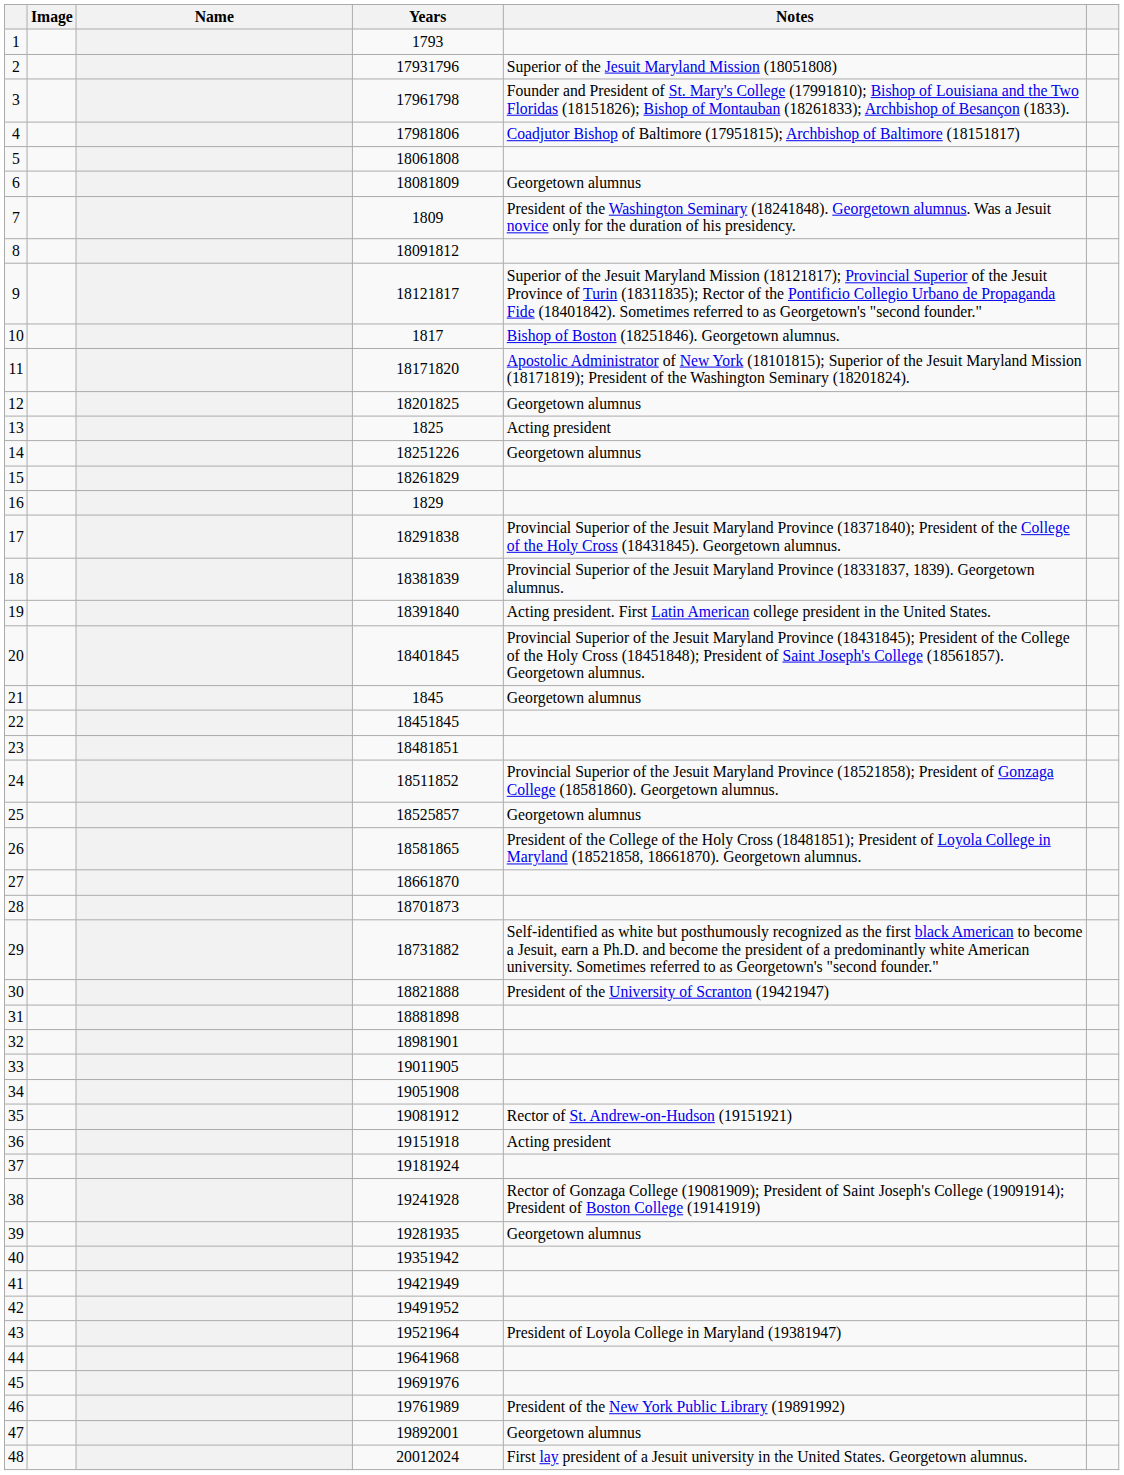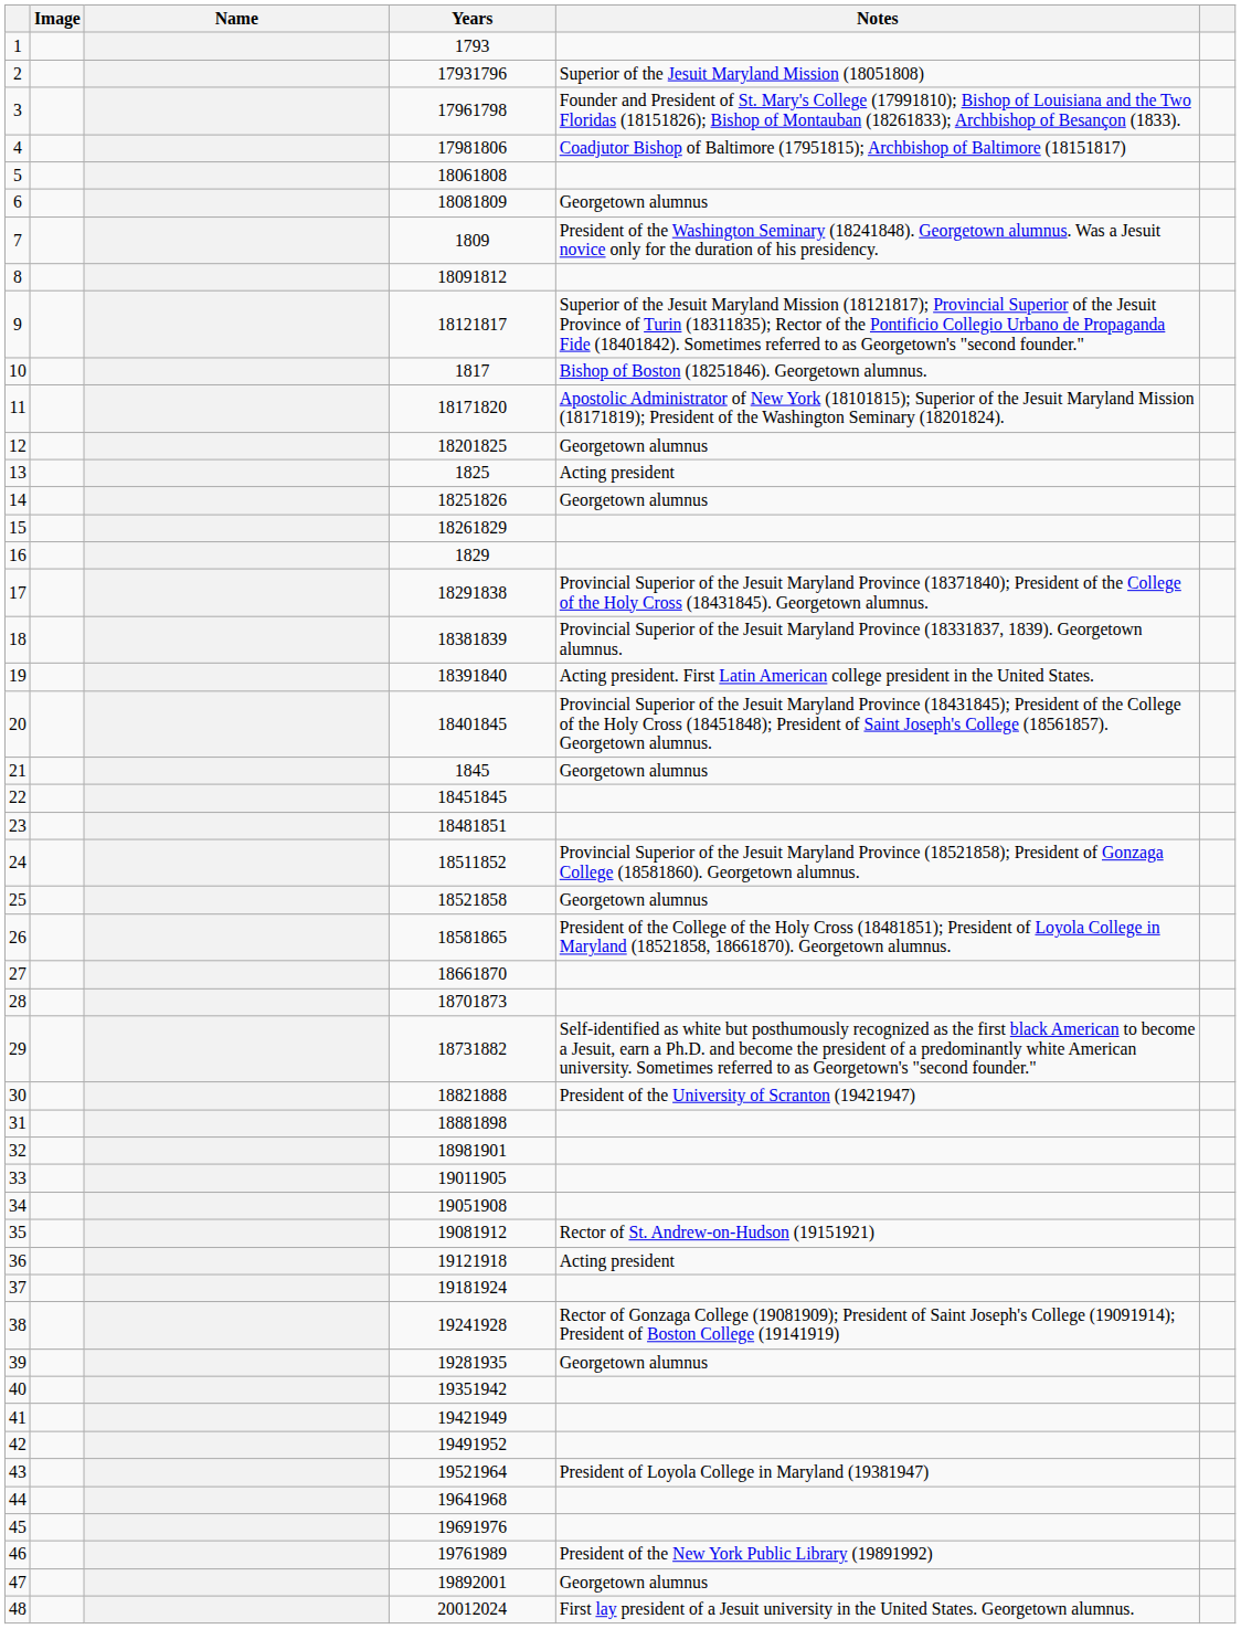 <table class="wikitable sortable plainrowheaders" width="90%">
 <tr>
 <th scope="col" width="2%"; align="center"></th>
 <th scope="col" width="60px"; align="center">Image</th>
 <th scope="col" width="26%"; align="center">Name</th>
 <th scope="col" width="14%"; align="center">Years</th>
 <th scope="col" width="55%"; align="center"; class="unsortable">Notes</th>
 <th scope="col" width="4%"; align="center"; class="unsortable"></th>
 </tr>
 <tr>
 <td align="center">1</td>
 <td></td>
 <th scope="row"> </th>
 <td align="center">1793</td>
 <td></td>
 <td align="center"></td>
 </tr>
 <tr>
 <td align="center">2</td>
 <td></td>
 <th scope="row"> </th>
 <td align="center">17931796</td>
 <td>Superior of the <a href='#'>Jesuit Maryland Mission</a> (18051808)</td>
 <td align="center"></td>
 </tr>
 <tr>
 <td align="center">3</td>
 <td></td>
 <th scope="row"> </th>
 <td align="center">17961798</td>
 <td>Founder and President of <a href='#'>St. Mary's College</a> (17991810); <a href='#'>Bishop of Louisiana and the Two Floridas</a> (18151826); <a href='#'>Bishop of Montauban</a> (18261833); <a href='#'>Archbishop of Besançon</a> (1833).</td>
 <td align="center"></td>
 </tr>
 <tr>
 <td align="center">4</td>
 <td></td>
 <th scope="row"> </th>
 <td align="center">17981806</td>
 <td><a href='#'>Coadjutor Bishop</a> of Baltimore (17951815); <a href='#'>Archbishop of Baltimore</a> (18151817)</td>
 <td align="center"></td>
 </tr>
 <tr>
 <td align="center">5</td>
 <td></td>
 <th scope="row"> </th>
 <td align="center">18061808</td>
 <td></td>
 <td align="center"></td>
 </tr>
 <tr>
 <td align="center">6</td>
 <td></td>
 <th scope="row"> </th>
 <td align="center">18081809</td>
 <td>Georgetown alumnus</td>
 <td align="center"></td>
 </tr>
 <tr>
 <td align="center">7</td>
 <td></td>
 <th scope="row"></th>
 <td align="center">1809</td>
 <td>President of the <a href='#'>Washington Seminary</a> (18241848). <a href='#'>Georgetown alumnus</a>. Was a Jesuit <a href='#'>novice</a> only for the duration of his presidency.</td>
 <td align="center"></td>
 </tr>
 <tr>
 <td align="center">8</td>
 <td></td>
 <th scope="row"> </th>
 <td align="center">18091812</td>
 <td></td>
 <td align="center"></td>
 </tr>
 <tr>
 <td align="center">9</td>
 <td></td>
 <th scope="row"> </th>
 <td align="center">18121817</td>
 <td>Superior of the Jesuit Maryland Mission (18121817);  <a href='#'>Provincial Superior</a> of the Jesuit Province of <a href='#'>Turin</a> (18311835); Rector of the <a href='#'>Pontificio Collegio Urbano de Propaganda Fide</a> (18401842). Sometimes referred to as Georgetown's "second founder."</td>
 <td align="center"></td>
 </tr>
 <tr>
 <td align="center">10</td>
 <td></td>
 <th scope="row"> </th>
 <td align="center">1817</td>
 <td><a href='#'>Bishop of Boston</a> (18251846). Georgetown alumnus.</td>
 <td align="center"></td>
 </tr>
 <tr>
 <td align="center">11</td>
 <td></td>
 <th scope="row"> </th>
 <td align="center">18171820</td>
 <td><a href='#'>Apostolic Administrator</a> of <a href='#'>New York</a> (18101815); Superior of the Jesuit Maryland Mission (18171819); President of the Washington Seminary (18201824).</td>
 <td align="center"></td>
 </tr>
 <tr>
 <td align="center">12</td>
 <td></td>
 <th scope="row"> </th>
 <td align="center">18201825</td>
 <td>Georgetown alumnus</td>
 <td align="center"></td>
 </tr>
 <tr>
 <td align="center">13</td>
 <td></td>
 <th scope="row"> </th>
 <td align="center">1825</td>
 <td>Acting president</td>
 <td align="center"></td>
 </tr>
 <tr>
 <td align="center">14</td>
 <td></td>
 <th scope="row"> </th>
-<td align="center">18251226</td>
+<td align="center">18251826</td>
 <td>Georgetown alumnus</td>
 <td align="center"></td>
 </tr>
 <tr>
 <td align="center">15</td>
 <td></td>
 <th scope="row"> </th>
 <td align="center">18261829</td>
 <td></td>
 <td align="center"></td>
 </tr>
 <tr>
 <td align="center">16</td>
 <td></td>
 <th scope="row"> </th>
 <td align="center">1829</td>
 <td></td>
 <td align="center"></td>
 </tr>
 <tr>
 <td align="center">17</td>
 <td></td>
 <th scope="row"> </th>
 <td align="center">18291838</td>
 <td>Provincial Superior of the Jesuit Maryland Province (18371840); President of the <a href='#'>College of the Holy Cross</a> (18431845). Georgetown alumnus.</td>
 <td align="center"></td>
 </tr>
 <tr>
 <td align="center">18</td>
 <td></td>
 <th scope="row"> </th>
 <td align="center">18381839</td>
 <td>Provincial Superior of the Jesuit Maryland Province (18331837, 1839). Georgetown alumnus.</td>
 <td align="center"></td>
 </tr>
 <tr>
 <td align="center">19</td>
 <td></td>
 <th scope="row"> </th>
 <td align="center">18391840</td>
 <td>Acting president. First <a href='#'>Latin American</a> college president in the United States.</td>
 <td align="center"></td>
 </tr>
 <tr>
 <td align="center">20</td>
 <td></td>
 <th scope="row"> </th>
 <td align="center">18401845</td>
 <td>Provincial Superior of the Jesuit Maryland Province (18431845); President of the College of the Holy Cross (18451848); President of <a href='#'>Saint Joseph's College</a> (18561857). Georgetown alumnus.</td>
 <td align="center"></td>
 </tr>
 <tr>
 <td align="center">21</td>
 <td></td>
 <th scope="row"> </th>
 <td align="center">1845</td>
 <td>Georgetown alumnus</td>
 <td align="center"></td>
 </tr>
 <tr>
 <td align="center">22</td>
 <td></td>
 <th scope="row"> </th>
 <td align="center">18451845</td>
 <td></td>
 <td align="center"></td>
 </tr>
 <tr>
 <td align="center">23</td>
 <td></td>
 <th scope="row"> </th>
 <td align="center">18481851</td>
 <td></td>
 <td align="center"></td>
 </tr>
 <tr>
 <td align="center">24</td>
 <td></td>
 <th scope="row"> </th>
 <td align="center">18511852</td>
 <td>Provincial Superior of the Jesuit Maryland Province (18521858); President of <a href='#'>Gonzaga College</a> (18581860). Georgetown alumnus.</td>
 <td align="center"></td>
 </tr>
 <tr>
 <td align="center">25</td>
 <td></td>
 <th scope="row"> </th>
-<td align="center">18525857</td>
+<td align="center">18521858</td>
 <td>Georgetown alumnus</td>
 <td align="center"></td>
 </tr>
 <tr>
 <td align="center">26</td>
 <td></td>
 <th scope="row"> </th>
 <td align="center">18581865</td>
 <td>President of the College of the Holy Cross (18481851); President of <a href='#'>Loyola College in Maryland</a> (18521858, 18661870). Georgetown alumnus.</td>
 <td align="center"></td>
 </tr>
 <tr>
 <td align="center">27</td>
 <td></td>
 <th scope="row"> </th>
 <td align="center">18661870</td>
 <td></td>
 <td align="center"></td>
 </tr>
 <tr>
 <td align="center">28</td>
 <td></td>
 <th scope="row"> </th>
 <td align="center">18701873</td>
 <td></td>
 <td align="center"></td>
 </tr>
 <tr>
 <td align="center">29</td>
 <td></td>
 <th scope="row"> </th>
 <td align="center">18731882</td>
 <td>Self-identified as white but posthumously recognized as the first <a href='#'>black American</a> to become a Jesuit, earn a Ph.D. and become the president of a predominantly white American university. Sometimes referred to as Georgetown's "second founder."</td>
 <td align="center"></td>
 </tr>
 <tr>
 <td align="center">30</td>
 <td></td>
 <th scope="row"> </th>
 <td align="center">18821888</td>
 <td>President of the <a href='#'>University of Scranton</a> (19421947)</td>
 <td align="center"></td>
 </tr>
 <tr>
 <td align="center">31</td>
 <td></td>
 <th scope="row"> </th>
 <td align="center">18881898</td>
 <td></td>
 <td align="center"></td>
 </tr>
 <tr>
 <td align="center">32</td>
 <td></td>
 <th scope="row"> </th>
 <td align="center">18981901</td>
 <td></td>
 <td align="center"></td>
 </tr>
 <tr>
 <td align="center">33</td>
 <td></td>
 <th scope="row"> </th>
 <td align="center">19011905</td>
 <td></td>
 <td align="center"></td>
 </tr>
 <tr>
 <td align="center">34</td>
 <td></td>
 <th scope="row"> </th>
 <td align="center">19051908</td>
 <td></td>
 <td align="center"></td>
 </tr>
 <tr>
 <td align="center">35</td>
 <td></td>
 <th scope="row"> </th>
 <td align="center">19081912</td>
 <td>Rector of <a href='#'>St. Andrew-on-Hudson</a> (19151921)</td>
 <td align="center"></td>
 </tr>
 <tr>
 <td align="center">36</td>
 <td></td>
 <th scope="row"> </th>
-<td align="center">19151918</td>
+<td align="center">19121918</td>
 <td>Acting president</td>
 <td align="center"></td>
 </tr>
 <tr>
 <td align="center">37</td>
 <td></td>
 <th scope="row"> </th>
 <td align="center">19181924</td>
 <td></td>
 <td align="center"></td>
 </tr>
 <tr>
 <td align="center">38</td>
 <td></td>
 <th scope="row"> </th>
 <td align="center">19241928</td>
 <td>Rector of Gonzaga College (19081909); President of Saint Joseph's College (19091914); President of <a href='#'>Boston College</a> (19141919)</td>
 <td align="center"></td>
 </tr>
 <tr>
 <td align="center">39</td>
 <td></td>
 <th scope="row"> </th>
 <td align="center">19281935</td>
 <td>Georgetown alumnus</td>
 <td align="center"></td>
 </tr>
 <tr>
 <td align="center">40</td>
 <td></td>
 <th scope="row"> </th>
 <td align="center">19351942</td>
 <td></td>
 <td align="center"></td>
 </tr>
 <tr>
 <td align="center">41</td>
 <td></td>
 <th scope="row"> </th>
 <td align="center">19421949</td>
 <td></td>
 <td align="center"></td>
 </tr>
 <tr>
 <td align="center">42</td>
 <td></td>
 <th scope="row"> </th>
 <td align="center">19491952</td>
 <td></td>
 <td align="center"></td>
 </tr>
 <tr>
 <td align="center">43</td>
 <td></td>
 <th scope="row"> </th>
 <td align="center">19521964</td>
 <td>President of Loyola College in Maryland (19381947)</td>
 <td align="center"></td>
 </tr>
 <tr>
 <td align="center">44</td>
 <td></td>
 <th scope="row"> </th>
 <td align="center">19641968</td>
 <td></td>
 <td align="center"></td>
 </tr>
 <tr>
 <td align="center">45</td>
 <td></td>
 <th scope="row"> </th>
 <td align="center">19691976</td>
 <td></td>
 <td align="center"></td>
 </tr>
 <tr>
 <td align="center">46</td>
 <td></td>
 <th scope="row"> </th>
 <td align="center">19761989</td>
 <td>President of the <a href='#'>New York Public Library</a> (19891992)</td>
 <td align="center"></td>
 </tr>
 <tr>
 <td align="center">47</td>
 <td></td>
 <th scope="row"> </th>
 <td align="center">19892001</td>
 <td>Georgetown alumnus</td>
 <td align="center"></td>
 </tr>
 <tr>
 <td align="center">48</td>
 <td></td>
 <th scope="row"></th>
 <td align="center">20012024</td>
 <td>First <a href='#'>lay</a> president of a Jesuit university in the United States. Georgetown alumnus.</td>
 <td align="center"></td>
 </tr>
 </table>
